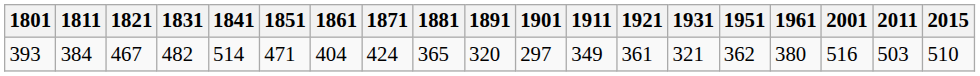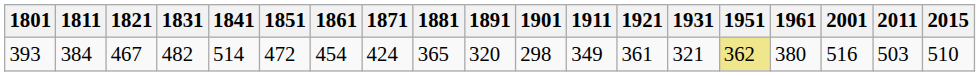 <table class="wikitable">
 <tr>
 <th>1801</th>
 <th>1811</th>
 <th>1821</th>
 <th>1831</th>
 <th>1841</th>
 <th>1851</th>
 <th>1861</th>
 <th>1871</th>
 <th>1881</th>
 <th>1891</th>
 <th>1901</th>
 <th>1911</th>
 <th>1921</th>
 <th>1931</th>
 <th>1951</th>
 <th>1961</th>
 <th>2001</th>
 <th>2011</th>
 <th>2015</th>
 </tr>
 <tr>
 <td>393</td>
 <td>384</td>
 <td>467</td>
 <td>482</td>
 <td>514</td>
-<td>471</td>
-<td>404</td>
+<td>472</td>
+<td>454</td>
 <td>424</td>
 <td>365</td>
 <td>320</td>
-<td>297</td>
+<td>298</td>
 <td>349</td>
 <td>361</td>
 <td>321</td>
-<td>362</td>
+<td style="background: khaki;">362</td>
 <td>380</td>
 <td>516</td>
 <td>503</td>
 <td>510</td>
 </tr>
 </table>
